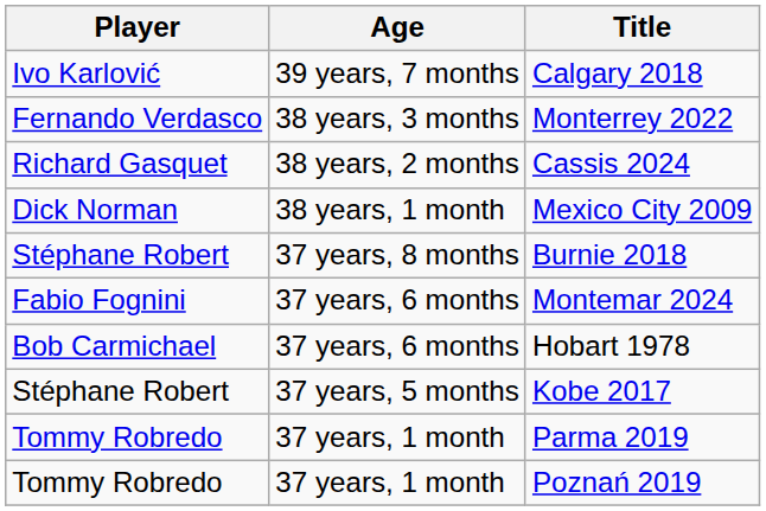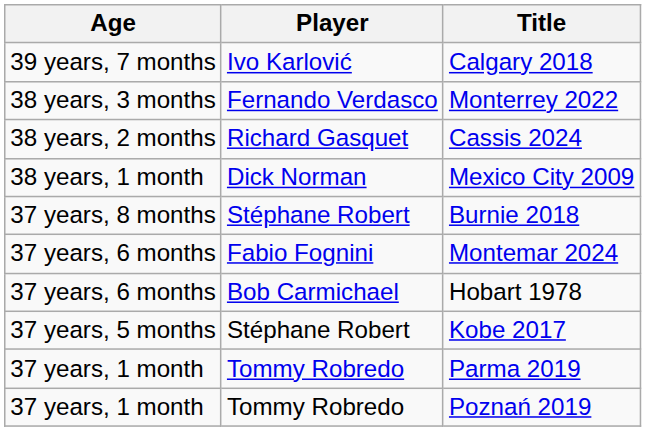 <table class="wikitable">
 <tr>
+<th>Age</th>
 <th>Player</th>
-<th>Age</th>
 <th>Title</th>
 </tr>
 <tr>
+<td>39 years, 7 months</td>
 <td> <a href='#'>Ivo Karlović</a></td>
-<td>39 years, 7 months</td>
 <td><a href='#'>Calgary 2018</a></td>
 </tr>
 <tr>
+<td>38 years, 3 months</td>
 <td> <a href='#'>Fernando Verdasco</a></td>
-<td>38 years, 3 months</td>
 <td><a href='#'>Monterrey 2022</a></td>
 </tr>
 <tr>
+<td>38 years, 2 months</td>
 <td> <a href='#'>Richard Gasquet</a></td>
-<td>38 years, 2 months</td>
 <td><a href='#'>Cassis 2024</a></td>
 </tr>
 <tr>
+<td>38 years, 1 month</td>
 <td> <a href='#'>Dick Norman</a></td>
-<td>38 years, 1 month</td>
 <td><a href='#'>Mexico City 2009</a></td>
 </tr>
 <tr>
+<td>37 years, 8 months</td>
 <td> <a href='#'>Stéphane Robert</a></td>
-<td>37 years, 8 months</td>
 <td><a href='#'>Burnie 2018</a></td>
 </tr>
 <tr>
+<td>37 years, 6 months</td>
 <td> <a href='#'>Fabio Fognini</a></td>
-<td>37 years, 6 months</td>
 <td><a href='#'>Montemar 2024</a></td>
 </tr>
 <tr>
+<td>37 years, 6 months</td>
 <td> <a href='#'>Bob Carmichael</a></td>
-<td>37 years, 6 months</td>
 <td>Hobart 1978</td>
 </tr>
 <tr>
+<td>37 years, 5 months</td>
 <td> Stéphane Robert</td>
-<td>37 years, 5 months</td>
 <td><a href='#'>Kobe 2017</a></td>
 </tr>
 <tr>
+<td>37 years, 1 month</td>
 <td> <a href='#'>Tommy Robredo</a></td>
-<td>37 years, 1 month</td>
 <td><a href='#'>Parma 2019</a></td>
 </tr>
 <tr>
+<td>37 years, 1 month</td>
 <td> Tommy Robredo</td>
-<td>37 years, 1 month</td>
 <td><a href='#'>Poznań 2019</a></td>
 </tr>
 </table>
